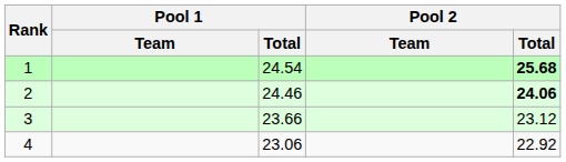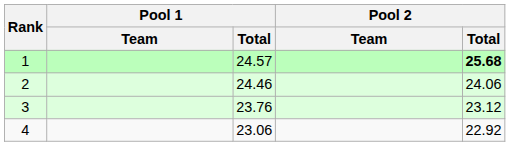 <table class="wikitable" style="text-align:center;">
 <tr>
 <th rowspan=2>Rank</th>
 <th colspan=2>Pool 1</th>
 <th colspan=2>Pool 2</th>
 </tr>
 <tr>
 <th width=200>Team</th>
 <th>Total</th>
 <th width=200>Team</th>
 <th>Total</th>
 </tr>
 <tr bgcolor=bbffbb>
 <td>1</td>
 <td align=left></td>
-<td>24.54</td>
+<td>24.57</td>
 <td align=left></td>
 <td><strong>25.68</strong></td>
 </tr>
 <tr bgcolor=ddffdd>
 <td>2</td>
 <td align=left></td>
 <td>24.46</td>
 <td align=left></td>
-<td><strong>24.06</strong></td>
+<td>24.06</td>
 </tr>
 <tr bgcolor=ddffdd>
 <td>3</td>
 <td align=left></td>
-<td>23.66</td>
+<td>23.76</td>
 <td align=left></td>
 <td>23.12</td>
 </tr>
 <tr>
 <td>4</td>
 <td align=left></td>
 <td>23.06</td>
 <td align=left></td>
 <td>22.92</td>
 </tr>
 </table>
